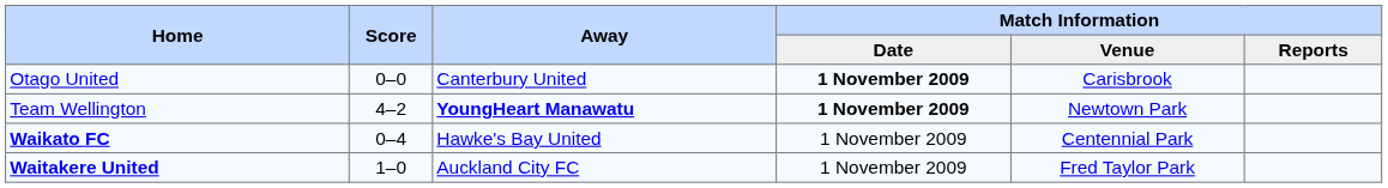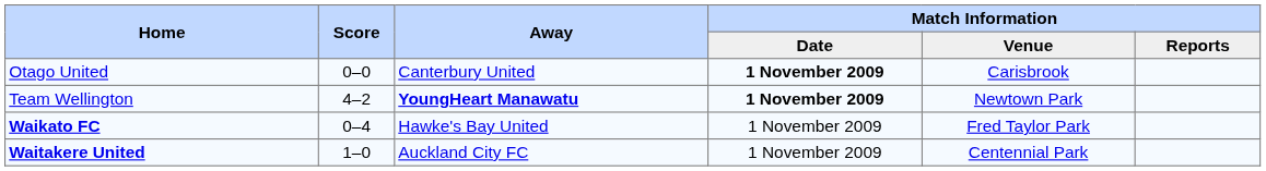 <table border=1 style="border-collapse:collapse; font-size:90%; text-align:center;" cellpadding=3 cellspacing=0 width=85%>
 <tr bgcolor=#C1D8FF>
 <th rowspan=2 width=25%>Home</th>
 <th rowspan=2 width=6%>Score</th>
 <th rowspan=2 width=25%>Away</th>
 <th colspan=6>Match Information</th>
 </tr>
 <tr bgcolor=#EFEFEF>
 <th width=17%>Date</th>
 <th width=17%>Venue</th>
 <th width=10%>Reports</th>
 </tr>
 <tr bgcolor=#F5FAFF>
 <td align=left> <a href='#'>Otago United</a></td>
 <td>0–0</td>
 <td align=left> <a href='#'>Canterbury United</a></td>
 <td><strong>1 November 2009</strong></td>
 <td><a href='#'>Carisbrook</a></td>
 <td></td>
 </tr>
 <tr bgcolor=#F5FAFF>
 <td align=left> <a href='#'>Team Wellington</a></td>
 <td>4–2</td>
 <td align=left> <strong><a href='#'>YoungHeart Manawatu</a></strong></td>
 <td><strong>1 November 2009</strong></td>
 <td><a href='#'>Newtown Park</a></td>
 <td></td>
 </tr>
 <tr bgcolor=#F5FAFF>
 <td align=left> <strong><a href='#'>Waikato FC</a></strong></td>
 <td>0–4</td>
 <td align=left> <a href='#'>Hawke's Bay United</a></td>
 <td>1 November 2009</td>
-<td><a href='#'>Centennial Park</a></td>
+<td><a href='#'>Fred Taylor Park</a></td>
 <td></td>
 </tr>
 <tr bgcolor=#F5FAFF>
 <td align=left> <strong><a href='#'>Waitakere United</a></strong></td>
 <td>1–0</td>
 <td align=left> <a href='#'>Auckland City FC</a></td>
 <td>1 November 2009</td>
-<td><a href='#'>Fred Taylor Park</a></td>
+<td><a href='#'>Centennial Park</a></td>
 <td></td>
 </tr>
 </table>
